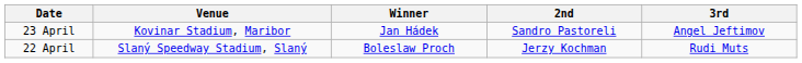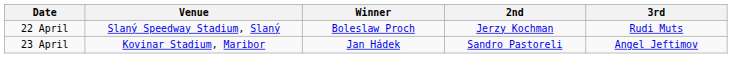 <table class="wikitable" style="text-align:center">
 <tr>
 <th width=100>Date</th>
 <th width=280>Venue</th>
 <th width=180>Winner</th>
 <th width=180>2nd</th>
 <th width=180>3rd</th>
 </tr>
 <tr>
+<td align=center>22 April</td>
+<td> <a href='#'>Slaný Speedway Stadium</a>, <a href='#'>Slaný</a></td>
+<td> <a href='#'>Boleslaw Proch</a></td>
+<td> <a href='#'>Jerzy Kochman</a></td>
+<td> <a href='#'>Rudi Muts</a></td>
+</tr>
+<tr>
 <td align=center>23 April</td>
 <td> <a href='#'>Kovinar Stadium</a>, <a href='#'>Maribor</a></td>
 <td> <a href='#'>Jan Hádek</a></td>
 <td> <a href='#'>Sandro Pastoreli</a></td>
 <td> <a href='#'>Angel Jeftimov</a></td>
 </tr>
-<tr>
-<td align=center>22 April</td>
-<td> <a href='#'>Slaný Speedway Stadium</a>, <a href='#'>Slaný</a></td>
-<td> <a href='#'>Boleslaw Proch</a></td>
-<td> <a href='#'>Jerzy Kochman</a></td>
-<td> <a href='#'>Rudi Muts</a></td>
-</tr>
 </table>
